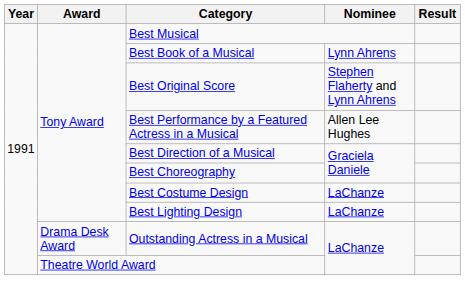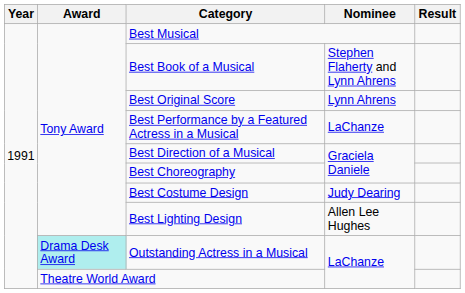 <table class="wikitable" style="width:95%;">
 <tr>
 <th style="width:5%;">Year</th>
 <th style="width:20%;">Award</th>
 <th style="width:45%;">Category</th>
 <th style="width:20%;">Nominee</th>
 <th style="width:10%;">Result</th>
 </tr>
 <tr>
 <td rowspan="10" style="text-align:center;">1991</td>
 <td rowspan="8"><a href='#'>Tony Award</a></td>
 <td colspan="2"><a href='#'>Best Musical</a></td>
 <td></td>
 </tr>
 <tr>
 <td><a href='#'>Best Book of a Musical</a></td>
+<td><a href='#'>Stephen Flaherty</a> and <a href='#'>Lynn Ahrens</a></td>
+<td></td>
+</tr>
+<tr>
+<td><a href='#'>Best Original Score</a></td>
 <td><a href='#'>Lynn Ahrens</a></td>
 <td></td>
 </tr>
 <tr>
-<td><a href='#'>Best Original Score</a></td>
-<td><a href='#'>Stephen Flaherty</a> and <a href='#'>Lynn Ahrens</a></td>
-<td></td>
-</tr>
-<tr>
 <td><a href='#'>Best Performance by a Featured Actress in a Musical</a></td>
-<td>Allen Lee Hughes</td>
+<td><a href='#'>LaChanze</a></td>
 <td></td>
 </tr>
 <tr>
 <td><a href='#'>Best Direction of a Musical</a></td>
 <td rowspan="2"><a href='#'>Graciela Daniele</a></td>
 <td></td>
 </tr>
 <tr>
 <td><a href='#'>Best Choreography</a></td>
 <td></td>
 </tr>
 <tr>
 <td><a href='#'>Best Costume Design</a></td>
-<td><a href='#'>LaChanze</a></td>
+<td><a href='#'>Judy Dearing</a></td>
 <td></td>
 </tr>
 <tr>
 <td><a href='#'>Best Lighting Design</a></td>
-<td><a href='#'>LaChanze</a></td>
+<td>Allen Lee Hughes</td>
 <td></td>
 </tr>
 <tr>
-<td><a href='#'>Drama Desk Award</a></td>
+<td style="background: paleturquoise;"><a href='#'>Drama Desk Award</a></td>
 <td><a href='#'>Outstanding Actress in a Musical</a></td>
 <td rowspan="2"><a href='#'>LaChanze</a></td>
 <td></td>
 </tr>
 <tr>
 <td colspan="2"><a href='#'>Theatre World Award</a></td>
 <td></td>
 </tr>
 </table>
